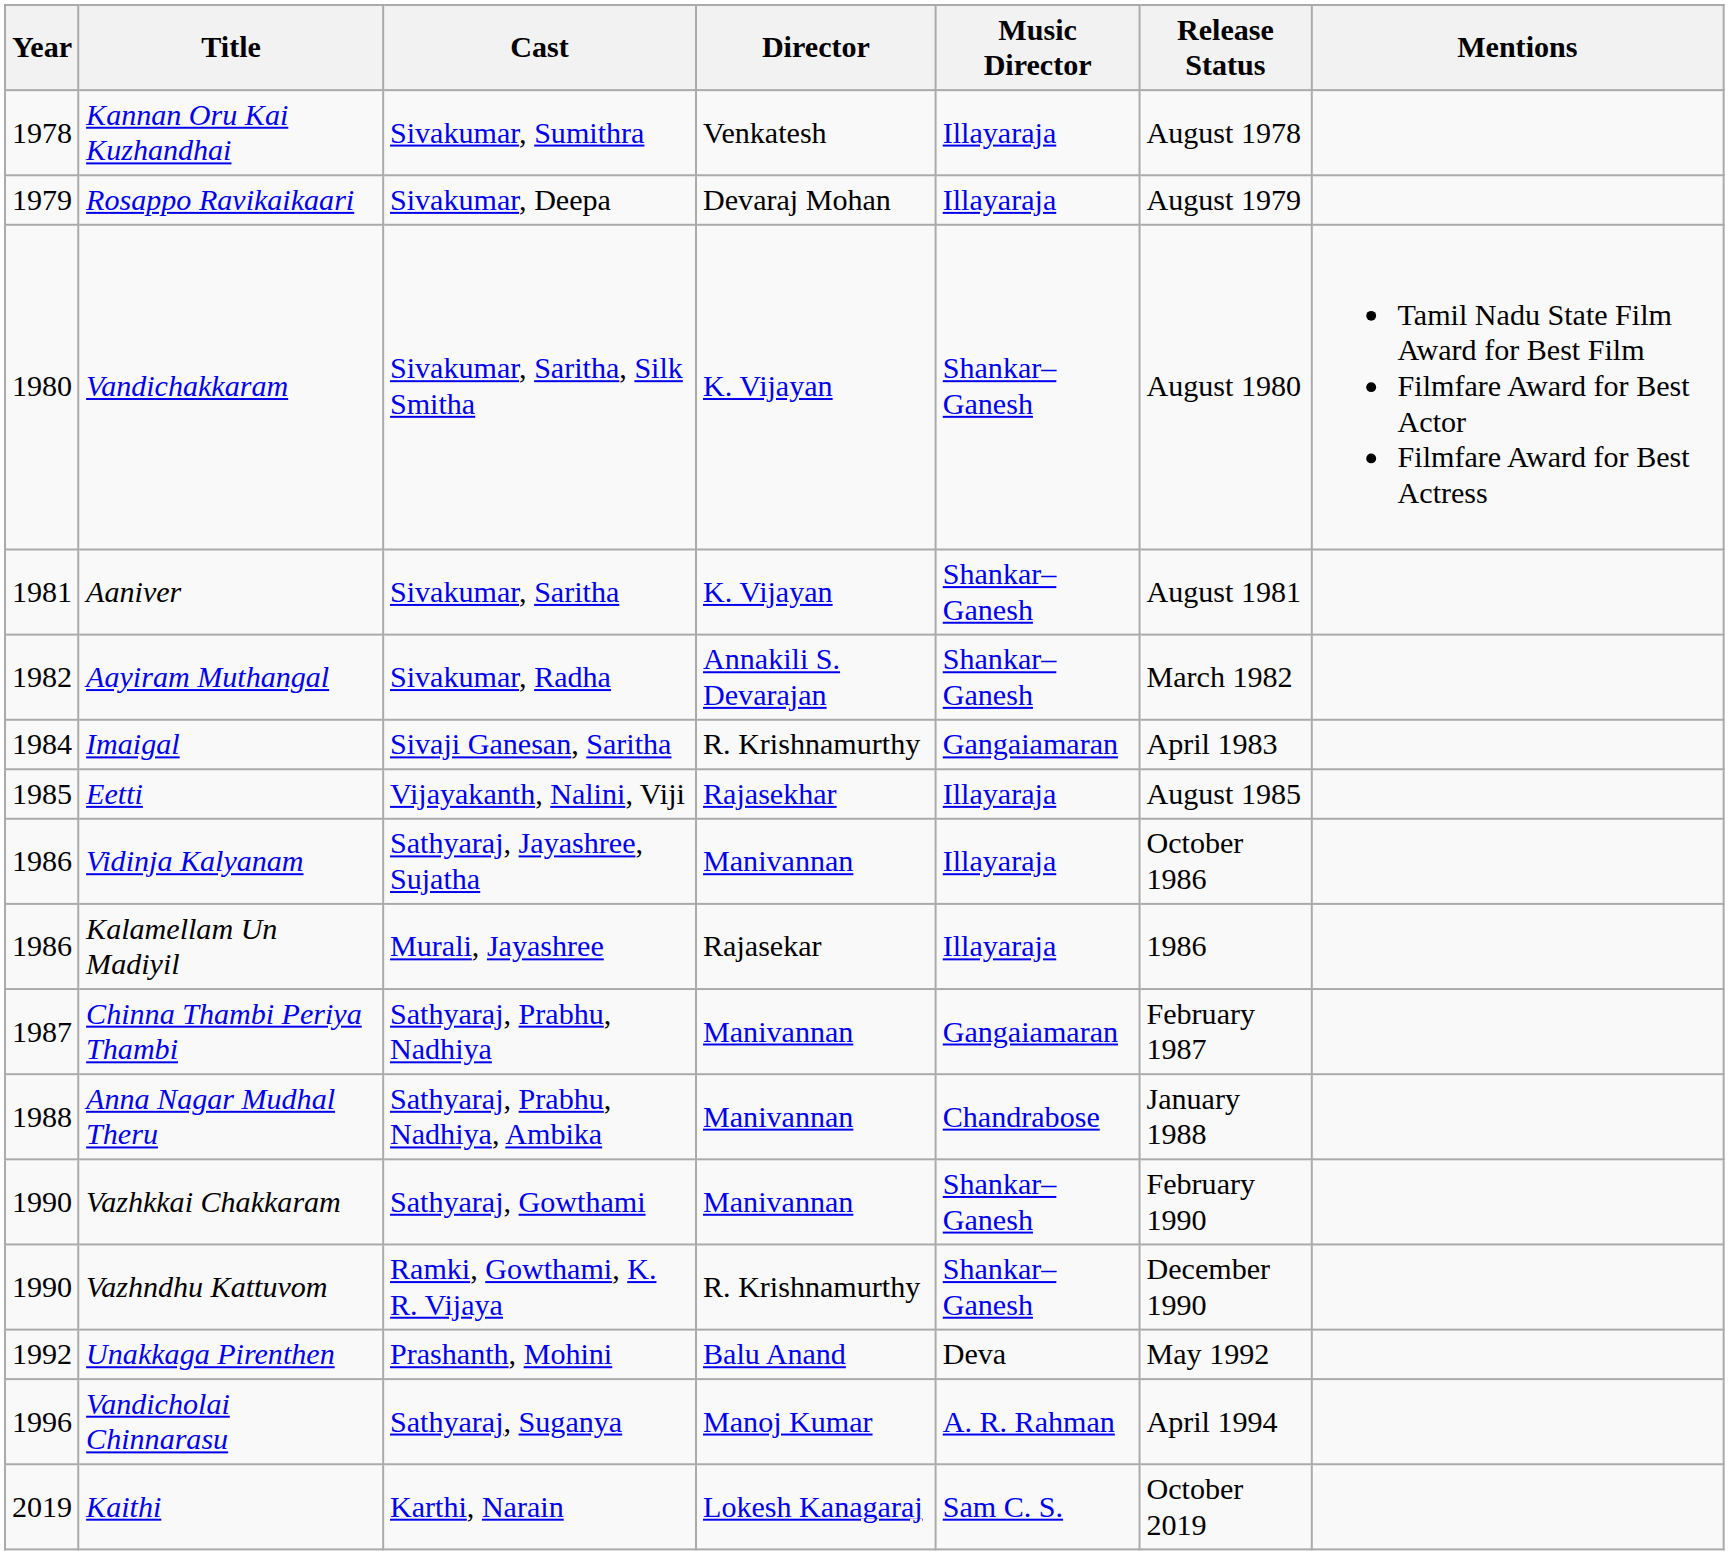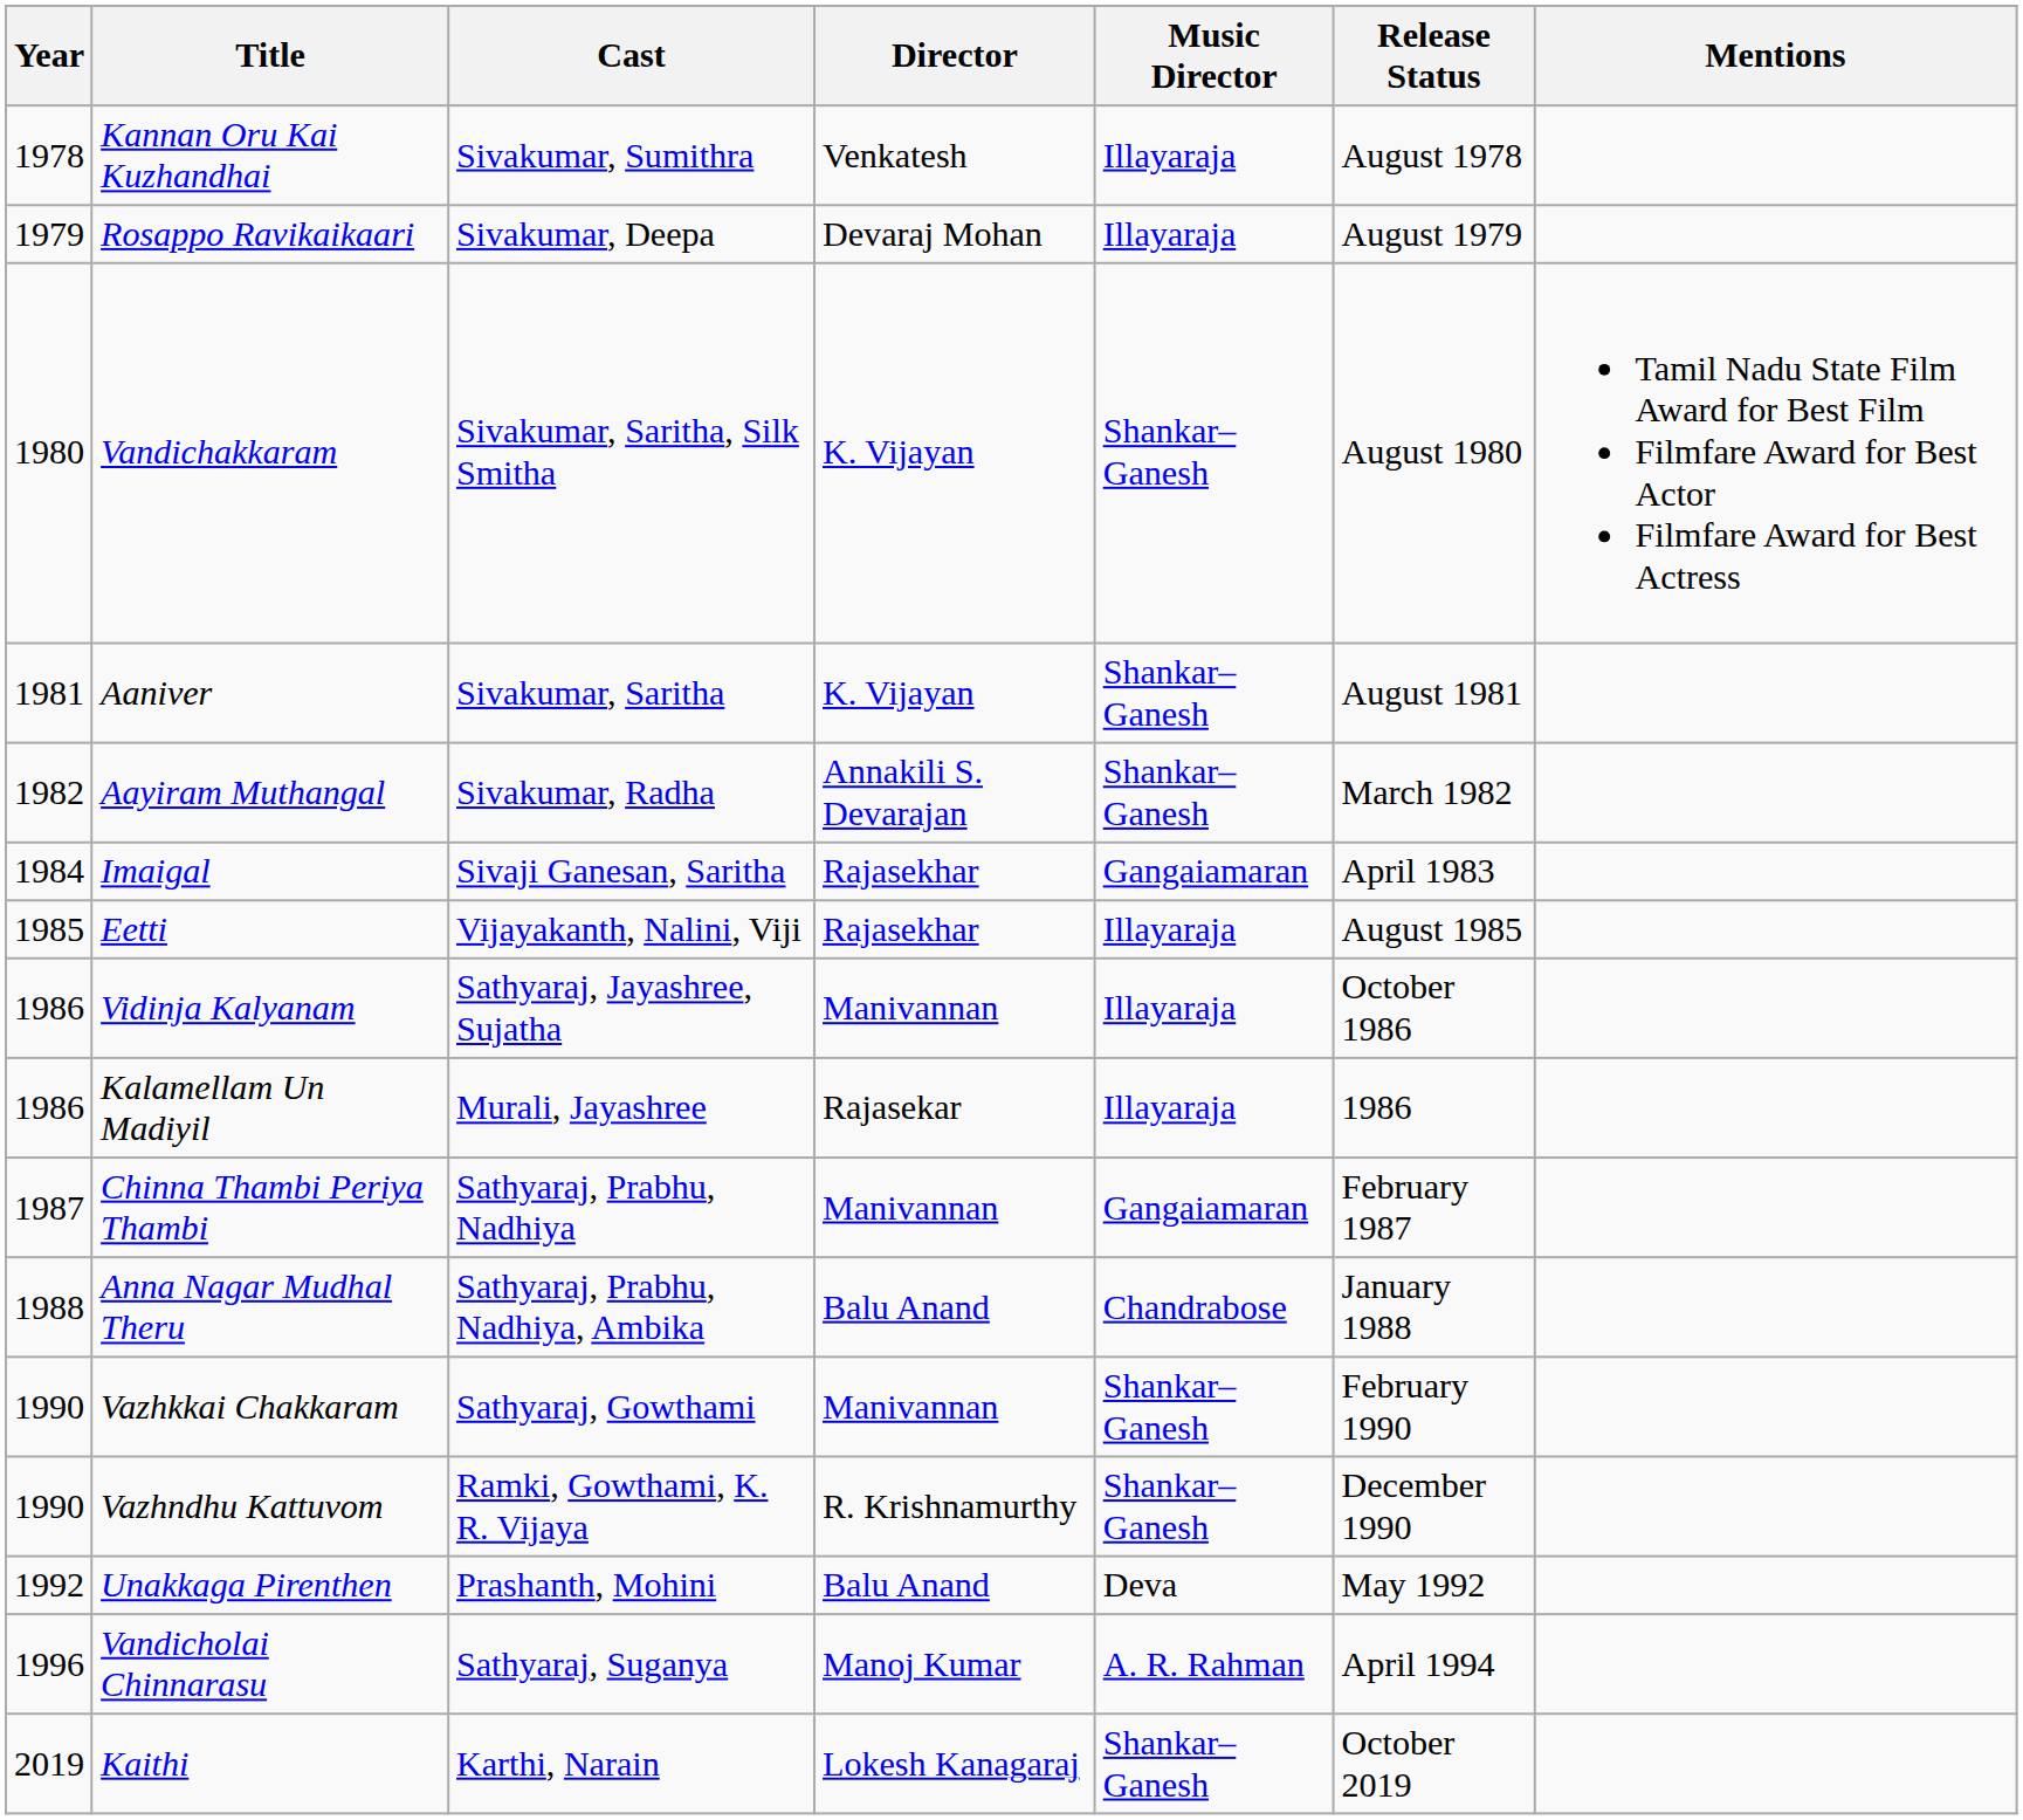 <table class="wikitable" style="font-size: 95%;">
 <tr>
 <th>Year</th>
 <th>Title</th>
 <th>Cast</th>
 <th>Director</th>
 <th>Music Director</th>
 <th>Release Status</th>
 <th>Mentions</th>
 </tr>
 <tr>
 <td>1978</td>
 <td><em><a href='#'>Kannan Oru Kai Kuzhandhai</a></em></td>
 <td><a href='#'>Sivakumar</a>, <a href='#'>Sumithra</a></td>
 <td>Venkatesh</td>
 <td><a href='#'>Illayaraja</a></td>
 <td>August 1978</td>
 <td></td>
 </tr>
 <tr>
 <td>1979</td>
 <td><em><a href='#'>Rosappo Ravikaikaari</a></em></td>
 <td><a href='#'>Sivakumar</a>, Deepa</td>
 <td>Devaraj Mohan</td>
 <td><a href='#'>Illayaraja</a></td>
 <td>August 1979</td>
 <td></td>
 </tr>
 <tr>
 <td>1980</td>
 <td><em><a href='#'>Vandichakkaram</a></em></td>
 <td><a href='#'>Sivakumar</a>, <a href='#'>Saritha</a>, <a href='#'>Silk Smitha</a></td>
 <td><a href='#'>K. Vijayan</a></td>
 <td><a href='#'>Shankar–Ganesh</a></td>
 <td>August 1980</td>
 <td><br><ul><li>Tamil Nadu State Film Award for Best Film</li><li>Filmfare Award for Best Actor</li><li>Filmfare Award for Best Actress</li></ul></td>
 </tr>
 <tr>
 <td>1981</td>
 <td><em>Aaniver</em></td>
 <td><a href='#'>Sivakumar</a>, <a href='#'>Saritha</a></td>
 <td><a href='#'>K. Vijayan</a></td>
 <td><a href='#'>Shankar–Ganesh</a></td>
 <td>August 1981</td>
 <td></td>
 </tr>
 <tr>
 <td>1982</td>
 <td><a href='#'><em>Aayiram Muthangal</em></a></td>
 <td><a href='#'>Sivakumar</a>, <a href='#'>Radha</a></td>
 <td><a href='#'>Annakili S. Devarajan</a></td>
 <td><a href='#'>Shankar–Ganesh</a></td>
 <td>March 1982</td>
 <td></td>
 </tr>
 <tr>
 <td>1984</td>
 <td><em><a href='#'>Imaigal</a></em></td>
 <td><a href='#'>Sivaji Ganesan</a>, <a href='#'>Saritha</a></td>
-<td>R. Krishnamurthy</td>
+<td><a href='#'>Rajasekhar</a></td>
 <td><a href='#'>Gangaiamaran</a></td>
 <td>April 1983</td>
 <td></td>
 </tr>
 <tr>
 <td>1985</td>
 <td><a href='#'><em>Eetti</em></a></td>
 <td><a href='#'>Vijayakanth</a>, <a href='#'>Nalini</a>, Viji</td>
 <td><a href='#'>Rajasekhar</a></td>
 <td><a href='#'>Illayaraja</a></td>
 <td>August 1985</td>
 <td></td>
 </tr>
 <tr>
 <td>1986</td>
 <td><em><a href='#'>Vidinja Kalyanam</a></em></td>
 <td><a href='#'>Sathyaraj</a>, <a href='#'>Jayashree</a>, <a href='#'>Sujatha</a></td>
 <td><a href='#'>Manivannan</a></td>
 <td><a href='#'>Illayaraja</a></td>
 <td>October 1986</td>
 <td></td>
 </tr>
 <tr>
 <td>1986</td>
 <td><em>Kalamellam Un Madiyil</em></td>
 <td><a href='#'>Murali</a>, <a href='#'>Jayashree</a></td>
 <td>Rajasekar</td>
 <td><a href='#'>Illayaraja</a></td>
 <td>1986</td>
 <td></td>
 </tr>
 <tr>
 <td>1987</td>
 <td><em><a href='#'>Chinna Thambi Periya Thambi</a></em></td>
 <td><a href='#'>Sathyaraj</a>, <a href='#'>Prabhu</a>, <a href='#'>Nadhiya</a></td>
 <td><a href='#'>Manivannan</a></td>
 <td><a href='#'>Gangaiamaran</a></td>
 <td>February 1987</td>
 <td></td>
 </tr>
 <tr>
 <td>1988</td>
 <td><a href='#'><em>Anna Nagar Mudhal Theru</em></a></td>
 <td><a href='#'>Sathyaraj</a>, <a href='#'>Prabhu</a>, <a href='#'>Nadhiya</a>, <a href='#'>Ambika</a></td>
-<td><a href='#'>Manivannan</a></td>
+<td><a href='#'>Balu Anand</a></td>
 <td><a href='#'>Chandrabose</a></td>
 <td>January 1988</td>
 <td></td>
 </tr>
 <tr>
 <td>1990</td>
 <td><em>Vazhkkai Chakkaram</em></td>
 <td><a href='#'>Sathyaraj</a>, <a href='#'>Gowthami</a></td>
 <td><a href='#'>Manivannan</a></td>
 <td><a href='#'>Shankar–Ganesh</a></td>
 <td>February 1990</td>
 <td></td>
 </tr>
 <tr>
 <td>1990</td>
 <td><em>Vazhndhu Kattuvom</em></td>
 <td><a href='#'>Ramki</a>, <a href='#'>Gowthami</a>, <a href='#'>K. R. Vijaya</a></td>
 <td>R. Krishnamurthy</td>
 <td><a href='#'>Shankar–Ganesh</a></td>
 <td>December 1990</td>
 <td></td>
 </tr>
 <tr>
 <td>1992</td>
 <td><a href='#'><em>Unakkaga Pirenthen</em></a></td>
 <td><a href='#'>Prashanth</a>, <a href='#'>Mohini</a></td>
 <td><a href='#'>Balu Anand</a></td>
 <td>Deva</td>
 <td>May 1992</td>
 <td></td>
 </tr>
 <tr>
 <td>1996</td>
 <td><a href='#'><em>Vandicholai Chinnarasu</em></a></td>
 <td><a href='#'>Sathyaraj</a>, <a href='#'>Suganya</a></td>
 <td><a href='#'>Manoj Kumar</a></td>
 <td><a href='#'>A. R. Rahman</a></td>
 <td>April 1994</td>
 <td></td>
 </tr>
 <tr>
 <td>2019</td>
 <td><a href='#'><em>Kaithi</em></a></td>
 <td><a href='#'>Karthi</a>, <a href='#'>Narain</a></td>
 <td><a href='#'>Lokesh Kanagaraj</a></td>
-<td><a href='#'>Sam C. S.</a></td>
+<td><a href='#'>Shankar–Ganesh</a></td>
 <td>October 2019</td>
 </tr>
 </table>
